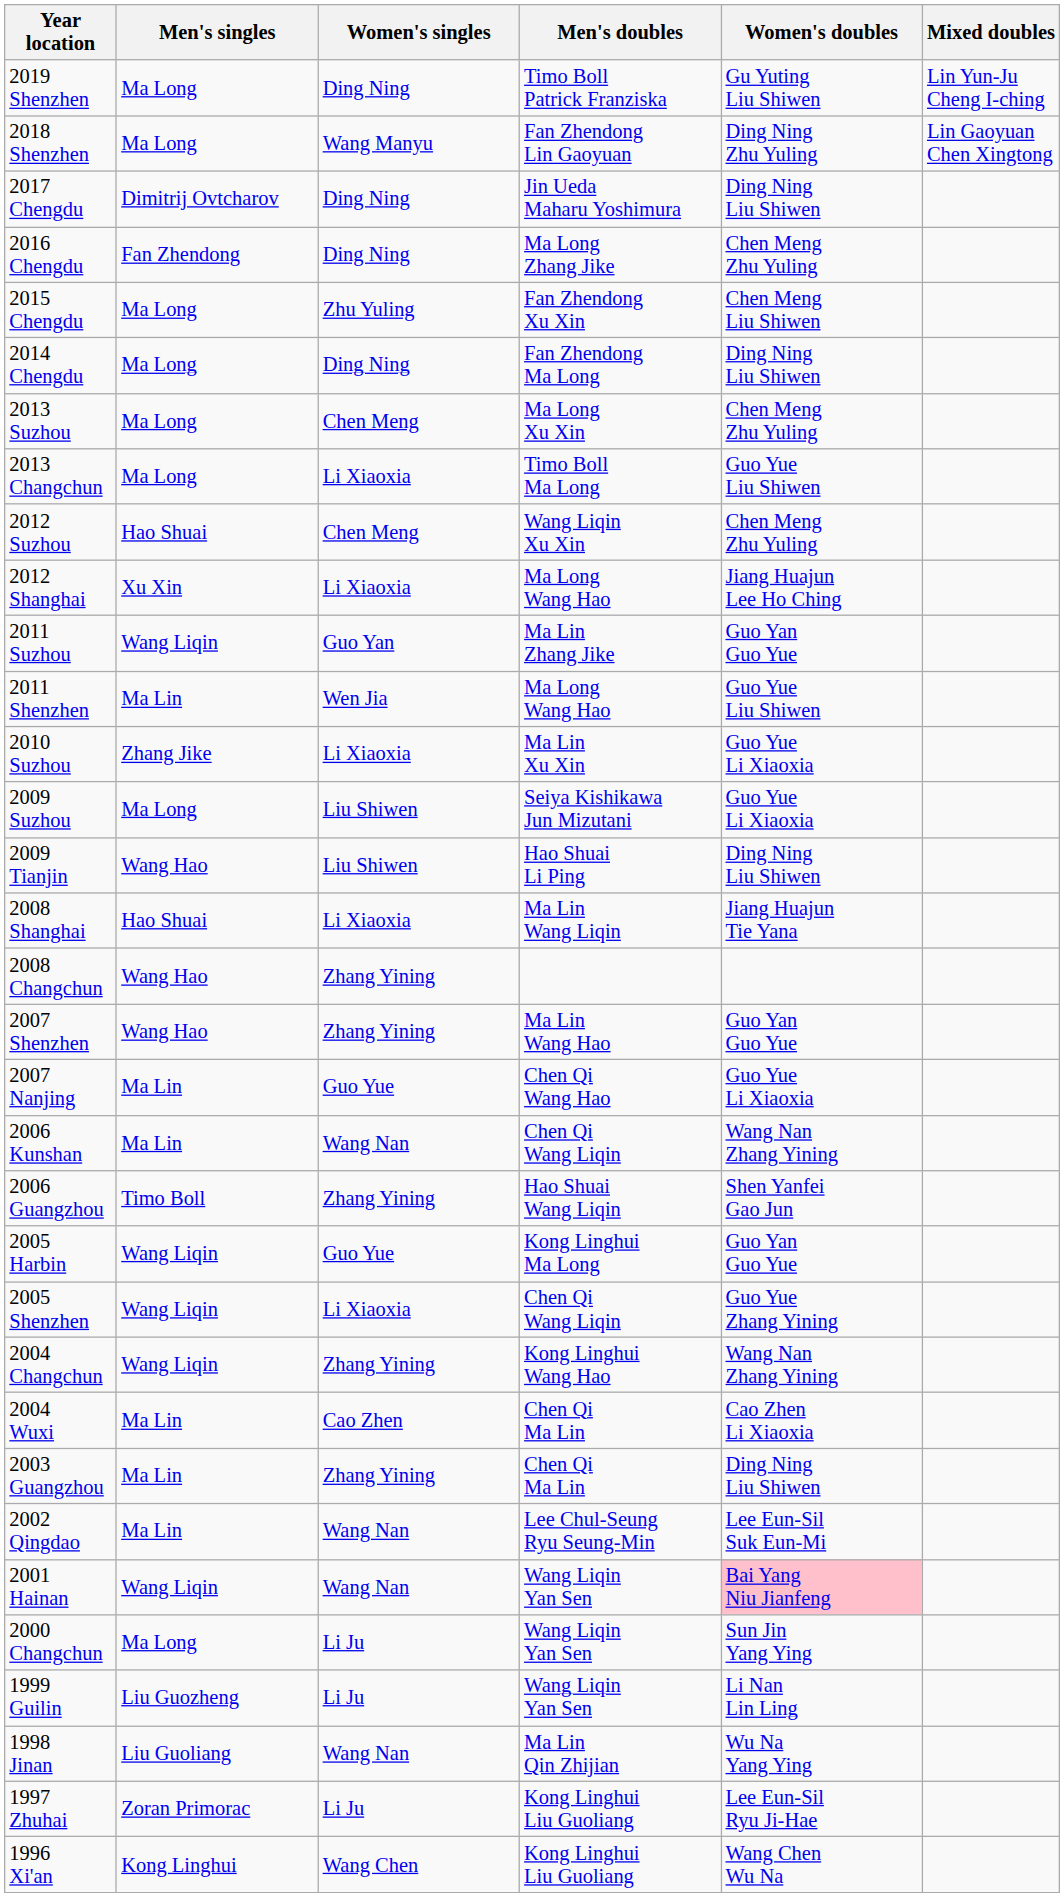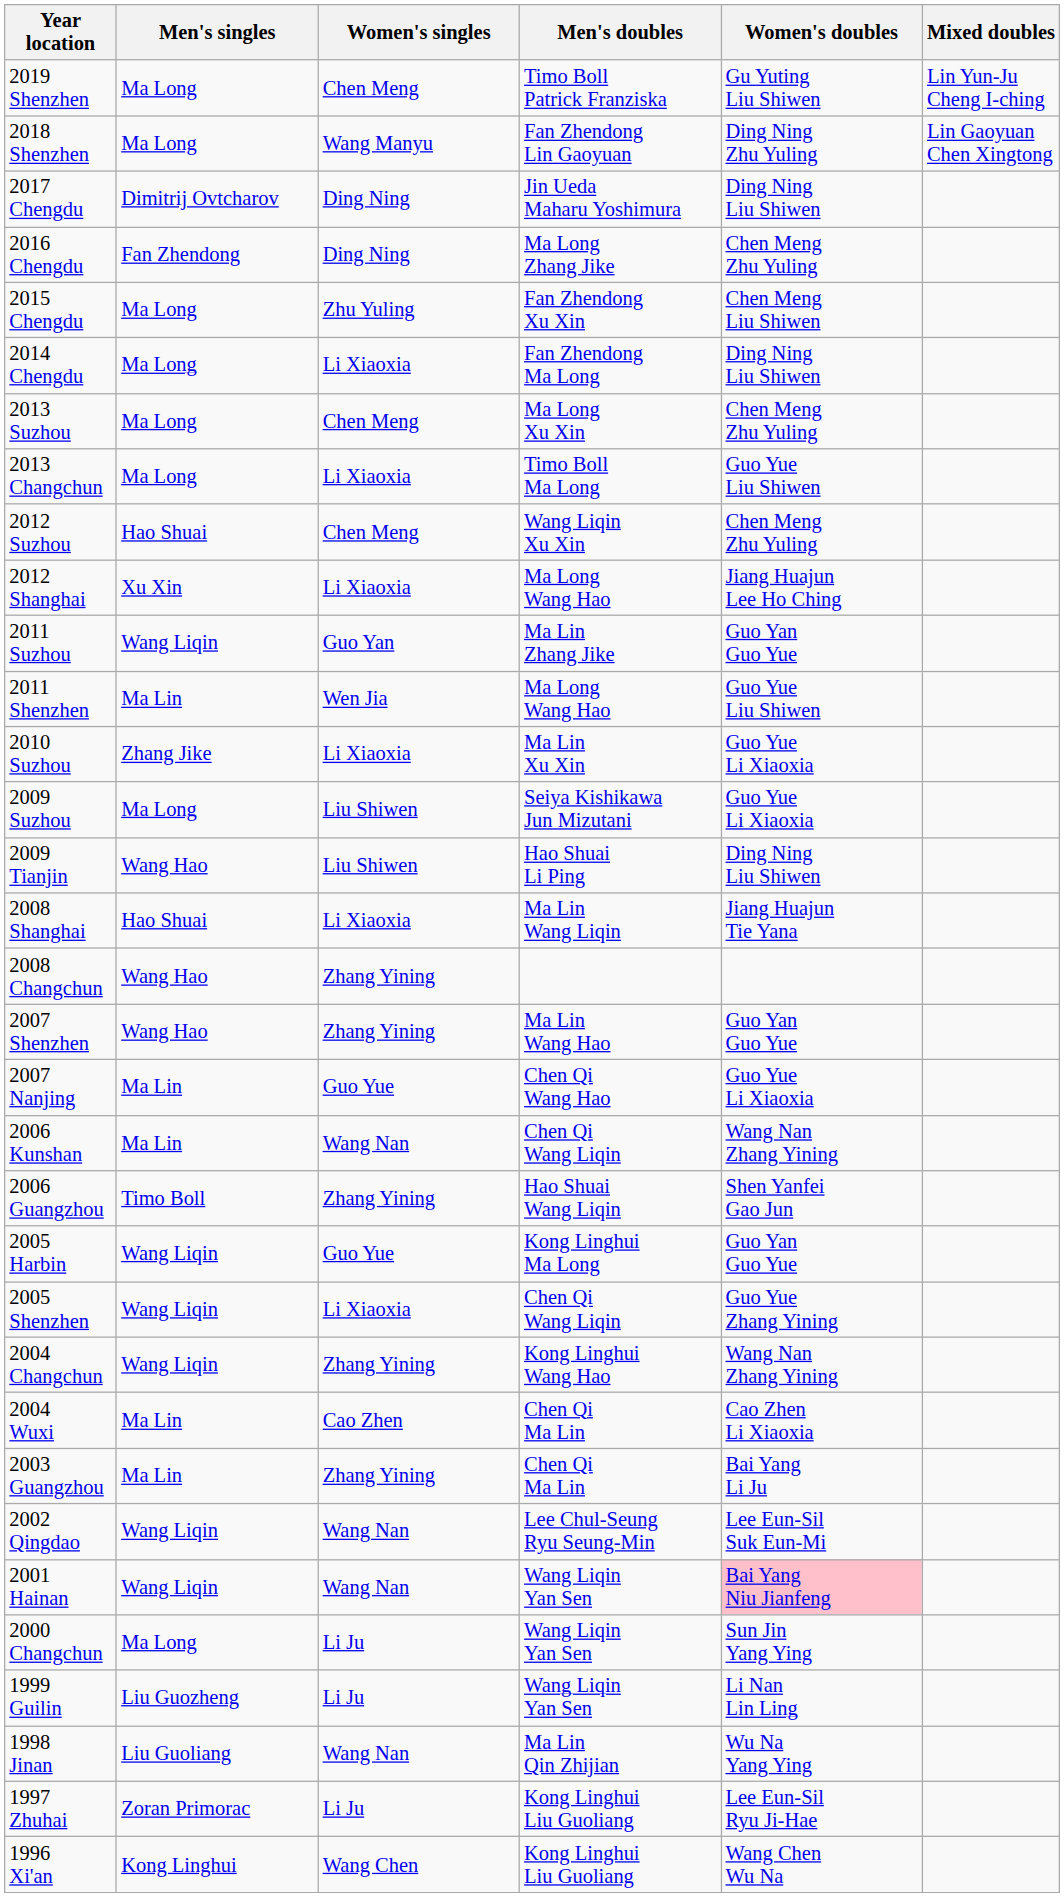 <table class="wikitable">
 <tr>
 <th width="80">Year <br> location</th>
 <th style="width:150px;">Men's singles</th>
 <th style="width:150px;">Women's singles</th>
 <th style="width:150px;">Men's doubles</th>
 <th style="width:150px;">Women's doubles</th>
 <th>Mixed doubles</th>
 </tr>
 <tr>
 <td>2019<br> <a href='#'>Shenzhen</a></td>
 <td> <a href='#'>Ma Long</a></td>
-<td> <a href='#'>Ding Ning</a></td>
+<td> <a href='#'>Chen Meng</a></td>
 <td> <a href='#'>Timo Boll</a><br> <a href='#'>Patrick Franziska</a></td>
 <td> <a href='#'>Gu Yuting</a><br> <a href='#'>Liu Shiwen</a></td>
 <td> <a href='#'>Lin Yun-Ju</a><br> <a href='#'>Cheng I-ching</a></td>
 </tr>
 <tr>
 <td>2018<br> <a href='#'>Shenzhen</a></td>
 <td> <a href='#'>Ma Long</a></td>
 <td> <a href='#'>Wang Manyu</a></td>
 <td> <a href='#'>Fan Zhendong</a><br> <a href='#'>Lin Gaoyuan</a></td>
 <td> <a href='#'>Ding Ning</a><br> <a href='#'>Zhu Yuling</a></td>
 <td> <a href='#'>Lin Gaoyuan</a><br> <a href='#'>Chen Xingtong</a></td>
 </tr>
 <tr>
 <td>2017<br> <a href='#'>Chengdu</a></td>
 <td> <a href='#'>Dimitrij Ovtcharov</a></td>
 <td> <a href='#'>Ding Ning</a></td>
 <td> <a href='#'>Jin Ueda</a><br> <a href='#'>Maharu Yoshimura</a></td>
 <td> <a href='#'>Ding Ning</a><br> <a href='#'>Liu Shiwen</a></td>
 <td></td>
 </tr>
 <tr>
 <td>2016<br> <a href='#'>Chengdu</a></td>
 <td> <a href='#'>Fan Zhendong</a></td>
 <td> <a href='#'>Ding Ning</a></td>
 <td> <a href='#'>Ma Long</a><br> <a href='#'>Zhang Jike</a></td>
 <td> <a href='#'>Chen Meng</a><br> <a href='#'>Zhu Yuling</a></td>
 <td></td>
 </tr>
 <tr>
 <td>2015<br> <a href='#'>Chengdu</a></td>
 <td> <a href='#'>Ma Long</a></td>
 <td> <a href='#'>Zhu Yuling</a></td>
 <td> <a href='#'>Fan Zhendong</a><br> <a href='#'>Xu Xin</a></td>
 <td> <a href='#'>Chen Meng</a><br> <a href='#'>Liu Shiwen</a></td>
 <td></td>
 </tr>
 <tr>
 <td>2014<br> <a href='#'>Chengdu</a></td>
 <td> <a href='#'>Ma Long</a></td>
-<td> <a href='#'>Ding Ning</a></td>
+<td> <a href='#'>Li Xiaoxia</a></td>
 <td> <a href='#'>Fan Zhendong</a><br> <a href='#'>Ma Long</a></td>
 <td> <a href='#'>Ding Ning</a><br> <a href='#'>Liu Shiwen</a></td>
 <td></td>
 </tr>
 <tr>
 <td>2013<br> <a href='#'>Suzhou</a></td>
 <td> <a href='#'>Ma Long</a></td>
 <td> <a href='#'>Chen Meng</a></td>
 <td> <a href='#'>Ma Long</a><br> <a href='#'>Xu Xin</a></td>
 <td> <a href='#'>Chen Meng</a><br> <a href='#'>Zhu Yuling</a></td>
 <td></td>
 </tr>
 <tr>
 <td>2013<br> <a href='#'>Changchun</a></td>
 <td> <a href='#'>Ma Long</a></td>
 <td> <a href='#'>Li Xiaoxia</a></td>
 <td> <a href='#'>Timo Boll</a><br> <a href='#'>Ma Long</a></td>
 <td> <a href='#'>Guo Yue</a><br> <a href='#'>Liu Shiwen</a></td>
 <td></td>
 </tr>
 <tr>
 <td>2012<br> <a href='#'>Suzhou</a></td>
 <td> <a href='#'>Hao Shuai</a></td>
 <td> <a href='#'>Chen Meng</a></td>
 <td> <a href='#'>Wang Liqin</a><br>  <a href='#'>Xu Xin</a></td>
 <td> <a href='#'>Chen Meng</a><br>  <a href='#'>Zhu Yuling</a></td>
 <td></td>
 </tr>
 <tr>
 <td>2012<br> <a href='#'>Shanghai</a></td>
 <td> <a href='#'>Xu Xin</a></td>
 <td> <a href='#'>Li Xiaoxia</a></td>
 <td> <a href='#'>Ma Long</a><br>  <a href='#'>Wang Hao</a></td>
 <td> <a href='#'>Jiang Huajun</a><br>  <a href='#'>Lee Ho Ching</a></td>
 <td></td>
 </tr>
 <tr>
 <td>2011<br> <a href='#'>Suzhou</a></td>
 <td> <a href='#'>Wang Liqin</a></td>
 <td> <a href='#'>Guo Yan</a></td>
 <td> <a href='#'>Ma Lin</a><br>  <a href='#'>Zhang Jike</a></td>
 <td> <a href='#'>Guo Yan</a><br>  <a href='#'>Guo Yue</a></td>
 <td></td>
 </tr>
 <tr>
 <td>2011<br> <a href='#'>Shenzhen</a></td>
 <td> <a href='#'>Ma Lin</a></td>
 <td> <a href='#'>Wen Jia</a></td>
 <td> <a href='#'>Ma Long</a><br>  <a href='#'>Wang Hao</a></td>
 <td> <a href='#'>Guo Yue</a><br>  <a href='#'>Liu Shiwen</a></td>
 <td></td>
 </tr>
 <tr>
 <td>2010<br> <a href='#'>Suzhou</a></td>
 <td> <a href='#'>Zhang Jike</a></td>
 <td> <a href='#'>Li Xiaoxia</a></td>
 <td> <a href='#'>Ma Lin</a><br>  <a href='#'>Xu Xin</a></td>
 <td> <a href='#'>Guo Yue</a><br>  <a href='#'>Li Xiaoxia</a></td>
 <td></td>
 </tr>
 <tr>
 <td>2009<br> <a href='#'>Suzhou</a></td>
 <td> <a href='#'>Ma Long</a></td>
 <td> <a href='#'>Liu Shiwen</a></td>
 <td> <a href='#'>Seiya Kishikawa</a><br>  <a href='#'>Jun Mizutani</a></td>
 <td> <a href='#'>Guo Yue</a><br>  <a href='#'>Li Xiaoxia</a></td>
 <td></td>
 </tr>
 <tr>
 <td>2009<br> <a href='#'>Tianjin</a></td>
 <td> <a href='#'>Wang Hao</a></td>
 <td> <a href='#'>Liu Shiwen</a></td>
 <td> <a href='#'>Hao Shuai</a><br>  <a href='#'>Li Ping</a></td>
 <td> <a href='#'>Ding Ning</a><br>  <a href='#'>Liu Shiwen</a></td>
 <td></td>
 </tr>
 <tr>
 <td>2008<br> <a href='#'>Shanghai</a></td>
 <td> <a href='#'>Hao Shuai</a></td>
 <td> <a href='#'>Li Xiaoxia</a></td>
 <td> <a href='#'>Ma Lin</a><br>  <a href='#'>Wang Liqin</a></td>
 <td> <a href='#'>Jiang Huajun</a><br>  <a href='#'>Tie Yana</a></td>
 <td></td>
 </tr>
 <tr>
 <td>2008<br> <a href='#'>Changchun</a></td>
 <td> <a href='#'>Wang Hao</a></td>
 <td> <a href='#'>Zhang Yining</a></td>
 <td></td>
 <td></td>
 <td></td>
 </tr>
 <tr>
 <td>2007<br> <a href='#'>Shenzhen</a></td>
 <td> <a href='#'>Wang Hao</a></td>
 <td> <a href='#'>Zhang Yining</a></td>
 <td> <a href='#'>Ma Lin</a><br>  <a href='#'>Wang Hao</a></td>
 <td> <a href='#'>Guo Yan</a><br>  <a href='#'>Guo Yue</a></td>
 <td></td>
 </tr>
 <tr>
 <td>2007<br> <a href='#'>Nanjing</a></td>
 <td> <a href='#'>Ma Lin</a></td>
 <td> <a href='#'>Guo Yue</a></td>
 <td> <a href='#'>Chen Qi</a><br>  <a href='#'>Wang Hao</a></td>
 <td> <a href='#'>Guo Yue</a><br>  <a href='#'>Li Xiaoxia</a></td>
 <td></td>
 </tr>
 <tr>
 <td>2006<br> <a href='#'>Kunshan</a></td>
 <td> <a href='#'>Ma Lin</a></td>
 <td> <a href='#'>Wang Nan</a></td>
 <td> <a href='#'>Chen Qi</a><br>  <a href='#'>Wang Liqin</a></td>
 <td> <a href='#'>Wang Nan</a><br>  <a href='#'>Zhang Yining</a></td>
 <td></td>
 </tr>
 <tr>
 <td>2006<br> <a href='#'>Guangzhou</a></td>
 <td> <a href='#'>Timo Boll</a></td>
 <td> <a href='#'>Zhang Yining</a></td>
 <td> <a href='#'>Hao Shuai</a><br>  <a href='#'>Wang Liqin</a></td>
 <td> <a href='#'>Shen Yanfei</a><br>  <a href='#'>Gao Jun</a></td>
 <td></td>
 </tr>
 <tr>
 <td>2005<br> <a href='#'>Harbin</a></td>
 <td> <a href='#'>Wang Liqin</a></td>
 <td> <a href='#'>Guo Yue</a></td>
 <td> <a href='#'>Kong Linghui</a><br>  <a href='#'>Ma Long</a></td>
 <td> <a href='#'>Guo Yan</a><br>  <a href='#'>Guo Yue</a></td>
 <td></td>
 </tr>
 <tr>
 <td>2005<br> <a href='#'>Shenzhen</a></td>
 <td> <a href='#'>Wang Liqin</a></td>
 <td> <a href='#'>Li Xiaoxia</a></td>
 <td> <a href='#'>Chen Qi</a><br>  <a href='#'>Wang Liqin</a></td>
 <td> <a href='#'>Guo Yue</a><br>  <a href='#'>Zhang Yining</a></td>
 <td></td>
 </tr>
 <tr>
 <td>2004<br> <a href='#'>Changchun</a></td>
 <td> <a href='#'>Wang Liqin</a></td>
 <td> <a href='#'>Zhang Yining</a></td>
 <td> <a href='#'>Kong Linghui</a><br>  <a href='#'>Wang Hao</a></td>
 <td> <a href='#'>Wang Nan</a><br>  <a href='#'>Zhang Yining</a></td>
 <td></td>
 </tr>
 <tr>
 <td>2004<br> <a href='#'>Wuxi</a></td>
 <td> <a href='#'>Ma Lin</a></td>
 <td> <a href='#'>Cao Zhen</a></td>
 <td> <a href='#'>Chen Qi</a><br>  <a href='#'>Ma Lin</a></td>
 <td> <a href='#'>Cao Zhen</a><br>  <a href='#'>Li Xiaoxia</a></td>
 <td></td>
 </tr>
 <tr>
 <td>2003<br> <a href='#'>Guangzhou</a></td>
 <td> <a href='#'>Ma Lin</a></td>
 <td> <a href='#'>Zhang Yining</a></td>
 <td> <a href='#'>Chen Qi</a><br>  <a href='#'>Ma Lin</a></td>
-<td> <a href='#'>Ding Ning</a><br> <a href='#'>Liu Shiwen</a></td>
+<td> <a href='#'>Bai Yang</a><br>  <a href='#'>Li Ju</a></td>
 <td></td>
 </tr>
 <tr>
 <td>2002<br> <a href='#'>Qingdao</a></td>
-<td> <a href='#'>Ma Lin</a></td>
+<td> <a href='#'>Wang Liqin</a></td>
 <td> <a href='#'>Wang Nan</a></td>
 <td> <a href='#'>Lee Chul-Seung</a><br>  <a href='#'>Ryu Seung-Min</a></td>
 <td> <a href='#'>Lee Eun-Sil</a><br>  <a href='#'>Suk Eun-Mi</a></td>
 <td></td>
 </tr>
 <tr>
 <td>2001<br> <a href='#'>Hainan</a></td>
 <td> <a href='#'>Wang Liqin</a></td>
 <td> <a href='#'>Wang Nan</a></td>
 <td> <a href='#'>Wang Liqin</a><br>  <a href='#'>Yan Sen</a></td>
 <td style="background: pink;"> <a href='#'>Bai Yang</a><br>  <a href='#'>Niu Jianfeng</a></td>
 <td></td>
 </tr>
 <tr>
 <td>2000<br> <a href='#'>Changchun</a></td>
 <td> <a href='#'>Ma Long</a></td>
 <td> <a href='#'>Li Ju</a></td>
 <td> <a href='#'>Wang Liqin</a><br>  <a href='#'>Yan Sen</a></td>
 <td> <a href='#'>Sun Jin</a><br>  <a href='#'>Yang Ying</a></td>
 <td></td>
 </tr>
 <tr>
 <td>1999<br> <a href='#'>Guilin</a></td>
 <td> <a href='#'>Liu Guozheng</a></td>
 <td> <a href='#'>Li Ju</a></td>
 <td> <a href='#'>Wang Liqin</a><br>  <a href='#'>Yan Sen</a></td>
 <td> <a href='#'>Li Nan</a><br>  <a href='#'>Lin Ling</a></td>
 <td></td>
 </tr>
 <tr>
 <td>1998<br> <a href='#'>Jinan</a></td>
 <td> <a href='#'>Liu Guoliang</a></td>
 <td> <a href='#'>Wang Nan</a></td>
 <td> <a href='#'>Ma Lin</a><br>  <a href='#'>Qin Zhijian</a></td>
 <td> <a href='#'>Wu Na</a><br>  <a href='#'>Yang Ying</a></td>
 <td></td>
 </tr>
 <tr>
 <td>1997<br> <a href='#'>Zhuhai</a></td>
 <td> <a href='#'>Zoran Primorac</a></td>
 <td> <a href='#'>Li Ju</a></td>
 <td> <a href='#'>Kong Linghui</a><br>  <a href='#'>Liu Guoliang</a></td>
 <td> <a href='#'>Lee Eun-Sil</a><br>  <a href='#'>Ryu Ji-Hae</a></td>
 <td></td>
 </tr>
 <tr>
 <td>1996<br> <a href='#'>Xi'an</a></td>
 <td> <a href='#'>Kong Linghui</a></td>
 <td> <a href='#'>Wang Chen</a></td>
 <td> <a href='#'>Kong Linghui</a><br>  <a href='#'>Liu Guoliang</a></td>
 <td> <a href='#'>Wang Chen</a><br>  <a href='#'>Wu Na</a></td>
 <td></td>
 </tr>
 </table>
